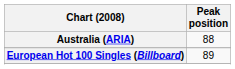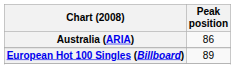 <table class="wikitable sortable plainrowheaders">
 <tr>
 <th scope="col">Chart (2008)</th>
 <th scope="col">Peak<br>position</th>
 </tr>
 <tr>
 <th scope="row">Australia (<a href='#'>ARIA</a>)</th>
-<td align="center">88</td>
+<td align="center">86</td>
 </tr>
 <tr>
 </tr>
 <tr>
 </tr>
 <tr>
 <th scope="row"><a href='#'>European Hot 100 Singles</a> (<em><a href='#'>Billboard</a></em>)</th>
 <td align="center">89</td>
 </tr>
 <tr>
 </tr>
 <tr>
 </tr>
 <tr>
 </tr>
 <tr>
 </tr>
 <tr>
 </tr>
 <tr>
 </tr>
 </table>
